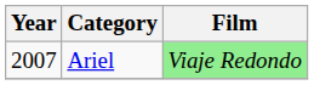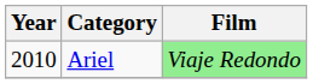 <table class="wikitable">
 <tr>
 <th><strong>Year</strong></th>
 <th><strong>Category</strong></th>
 <th><strong>Film</strong></th>
 </tr>
 <tr>
-<td>2007</td>
+<td>2010</td>
 <td><a href='#'>Ariel</a></td>
 <td style="background: lightgreen;"><em>Viaje Redondo</em></td>
 </tr>
 <tr>
 </tr>
 </table>
